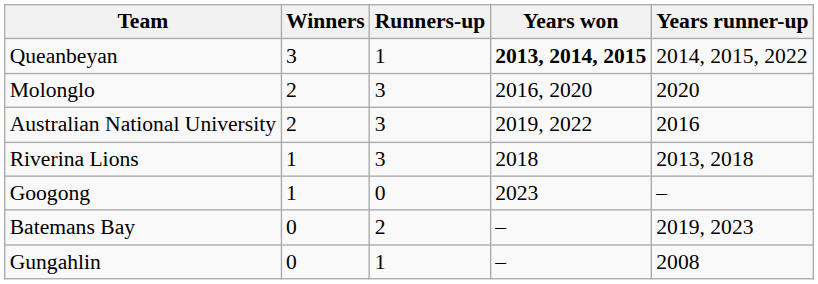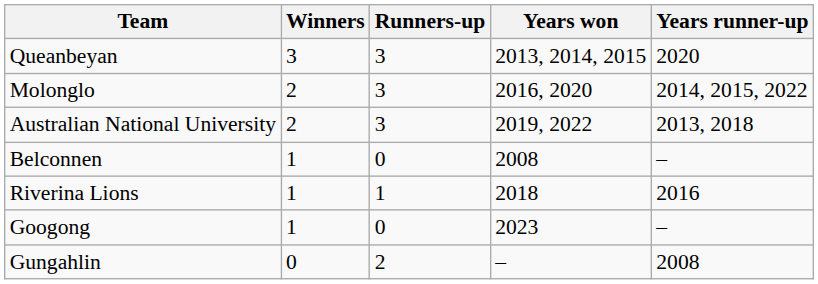 <table class="wikitable sortable">
 <tr>
 <th>Team</th>
 <th>Winners</th>
 <th>Runners-up</th>
 <th>Years won</th>
 <th>Years runner-up</th>
 </tr>
 <tr>
 <td> Queanbeyan</td>
 <td>3</td>
-<td>1</td>
-<td><strong>2013, 2014, 2015</strong></td>
-<td>2014, 2015, 2022</td>
+<td>3</td>
+<td>2013, 2014, 2015</td>
+<td>2020</td>
 </tr>
 <tr>
 <td> Molonglo</td>
 <td>2</td>
 <td>3</td>
 <td>2016, 2020</td>
-<td>2020</td>
+<td>2014, 2015, 2022</td>
 </tr>
 <tr>
 <td> Australian National University</td>
 <td>2</td>
 <td>3</td>
 <td>2019, 2022</td>
-<td>2016</td>
+<td>2013, 2018</td>
+</tr>
+<tr>
+<td> Belconnen</td>
+<td>1</td>
+<td>0</td>
+<td>2008</td>
+<td>–</td>
 </tr>
 <tr>
 <td> Riverina Lions</td>
 <td>1</td>
-<td>3</td>
+<td>1</td>
 <td>2018</td>
-<td>2013, 2018</td>
+<td>2016</td>
 </tr>
 <tr>
 <td> Googong</td>
 <td>1</td>
 <td>0</td>
 <td>2023</td>
 <td>–</td>
 </tr>
 <tr>
-<td> Batemans Bay</td>
+<td> Gungahlin</td>
 <td>0</td>
 <td>2</td>
-<td>–</td>
-<td>2019, 2023</td>
-</tr>
-<tr>
-<td> Gungahlin</td>
-<td>0</td>
-<td>1</td>
 <td>–</td>
 <td>2008</td>
 </tr>
 </table>
